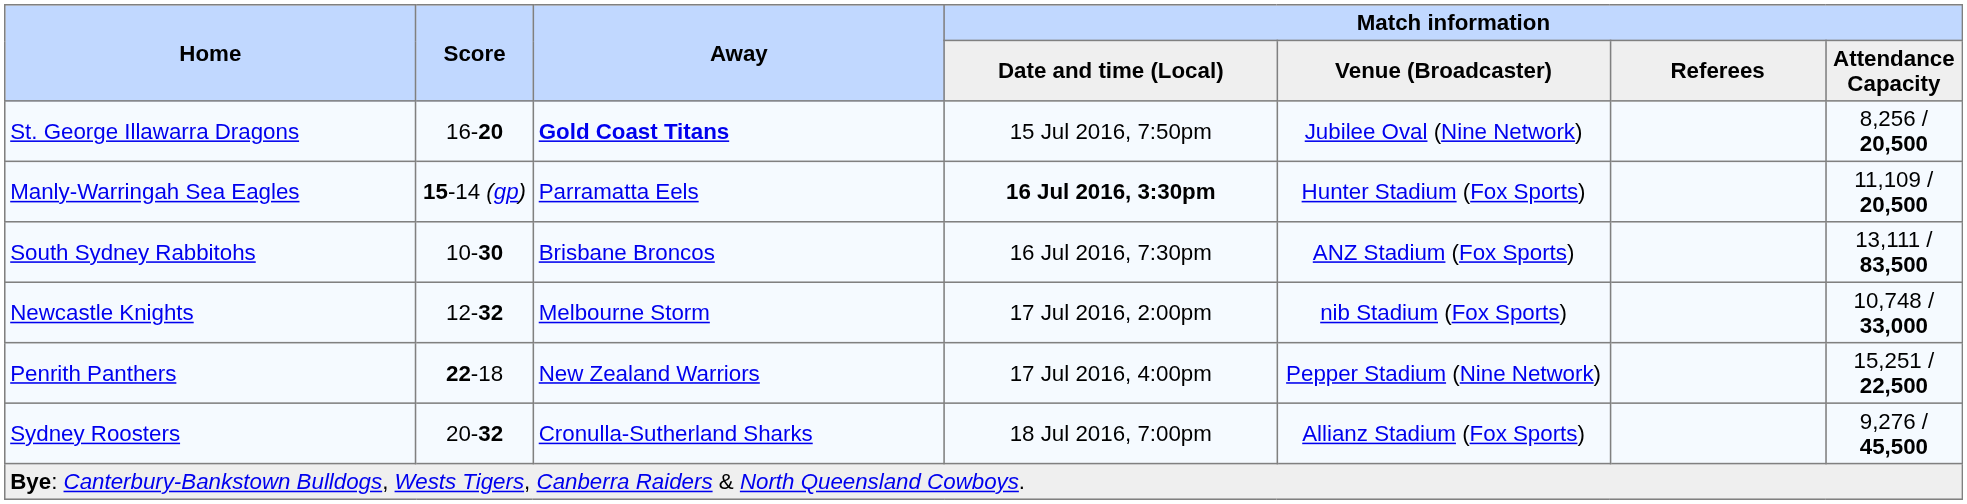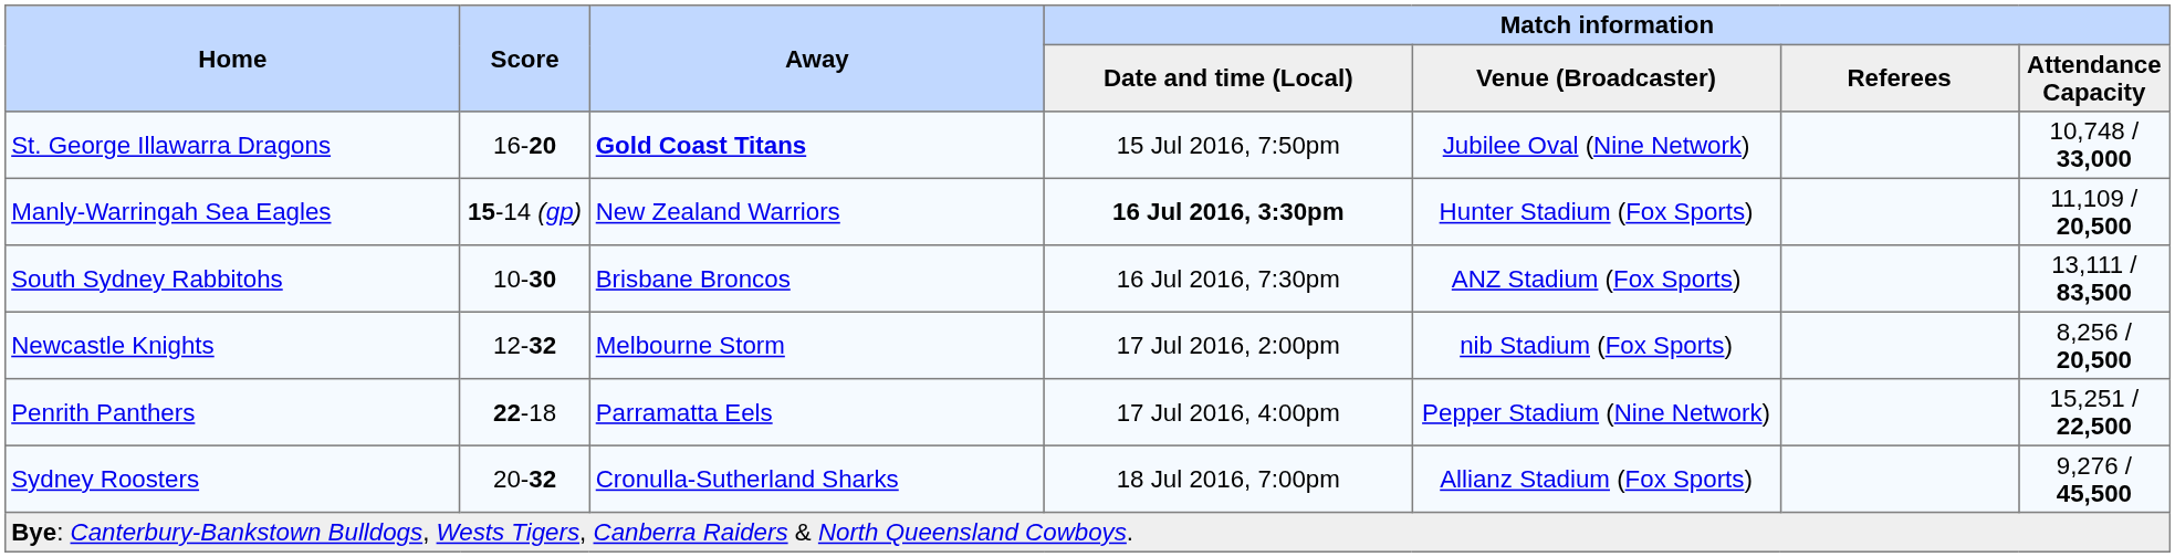 <table border="1" cellpadding="3" cellspacing="0" style="border-collapse:collapse; font-size:90%; width:100%;">
 <tr style="background:#c1d8ff;">
 <th rowspan="2" style="width:21%;">Home</th>
 <th rowspan="2" style="width:6%;">Score</th>
 <th rowspan="2" style="width:21%;">Away</th>
 <th colspan=6>Match information</th>
 </tr>
 <tr style="background:#efefef;">
 <th width=17%>Date and time (Local)</th>
 <th width="17%">Venue (Broadcaster)</th>
 <th width=11%>Referees</th>
 <th width=7%>Attendance <strong>Capacity</strong></th>
 </tr>
 <tr style="text-align:center; background:#f5faff;">
 <td align="left"> <a href='#'>St. George Illawarra Dragons</a></td>
 <td>16-<strong>20</strong></td>
 <td align="left"><strong> <a href='#'>Gold Coast Titans</a></strong></td>
 <td>15 Jul 2016, 7:50pm</td>
 <td><a href='#'>Jubilee Oval</a>  (<a href='#'>Nine Network</a>)</td>
 <td></td>
-<td>8,256 / <strong>20,500</strong></td>
+<td>10,748 / <strong>33,000</strong></td>
 </tr>
 <tr style="text-align:center; background:#f5faff;">
 <td align="left"> <a href='#'>Manly-Warringah Sea Eagles</a></td>
 <td><strong>15</strong>-14 <em>(<a href='#'>gp</a>)</em></td>
-<td align="left"> <a href='#'>Parramatta Eels</a></td>
+<td align="left"> <a href='#'>New Zealand Warriors</a></td>
 <td><strong>16 Jul 2016, 3:30pm</strong></td>
 <td><a href='#'>Hunter Stadium</a>  (<a href='#'>Fox Sports</a>)</td>
 <td></td>
 <td>11,109 / <strong>20,500</strong></td>
 </tr>
 <tr style="text-align:center; background:#f5faff;">
 <td align="left"> <a href='#'>South Sydney Rabbitohs</a></td>
 <td>10-<strong>30</strong></td>
 <td align="left"> <a href='#'>Brisbane Broncos</a></td>
 <td>16 Jul 2016, 7:30pm</td>
 <td><a href='#'>ANZ Stadium</a>  (<a href='#'>Fox Sports</a>)</td>
 <td></td>
 <td>13,111 / <strong>83,500</strong></td>
 </tr>
 <tr style="text-align:center; background:#f5faff;">
 <td align="left"> <a href='#'>Newcastle Knights</a></td>
 <td>12-<strong>32</strong></td>
 <td align="left"> <a href='#'>Melbourne Storm</a></td>
 <td>17 Jul 2016, 2:00pm</td>
 <td><a href='#'>nib Stadium</a>  (<a href='#'>Fox Sports</a>)</td>
 <td></td>
-<td>10,748 / <strong>33,000</strong></td>
+<td>8,256 / <strong>20,500</strong></td>
 </tr>
 <tr style="text-align:center; background:#f5faff;">
 <td align="left"> <a href='#'>Penrith Panthers</a></td>
 <td><strong>22</strong>-18</td>
-<td align="left"> <a href='#'>New Zealand Warriors</a></td>
+<td align="left"> <a href='#'>Parramatta Eels</a></td>
 <td>17 Jul 2016, 4:00pm</td>
 <td><a href='#'>Pepper Stadium</a>  (<a href='#'>Nine Network</a>)</td>
 <td></td>
 <td>15,251 / <strong>22,500</strong></td>
 </tr>
 <tr style="text-align:center; background:#f5faff;">
 <td align="left"> <a href='#'>Sydney Roosters</a></td>
 <td>20-<strong>32</strong></td>
 <td align="left"> <a href='#'>Cronulla-Sutherland Sharks</a></td>
 <td>18 Jul 2016, 7:00pm</td>
 <td><a href='#'>Allianz Stadium</a>  (<a href='#'>Fox Sports</a>)</td>
 <td></td>
 <td>9,276 / <strong>45,500</strong></td>
 </tr>
 <tr style="text-align:center; background:#efefef;">
 <td colspan="7" align="left"><strong>Bye</strong>: <em><a href='#'>Canterbury-Bankstown Bulldogs</a></em>, <em><a href='#'>Wests Tigers</a></em>, <em><a href='#'>Canberra Raiders</a></em> & <em><a href='#'>North Queensland Cowboys</a></em>.</td>
 </tr>
 </table>
